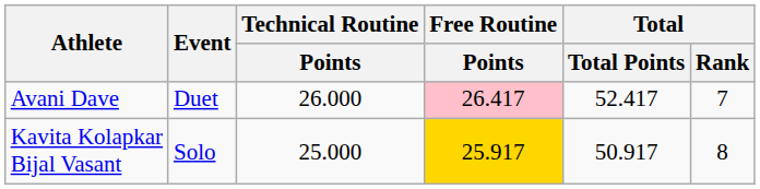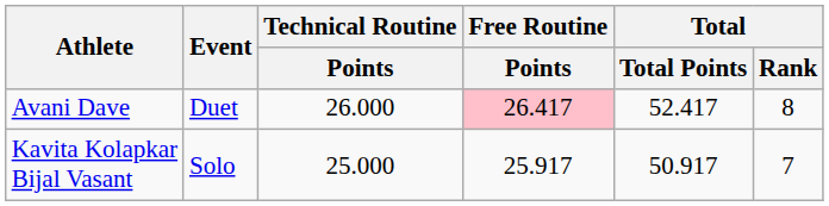 <table class=wikitable style="font-size:90%">
 <tr>
 <th rowspan="2">Athlete</th>
 <th rowspan="2">Event</th>
 <th>Technical Routine</th>
 <th>Free Routine</th>
 <th colspan="2">Total</th>
 </tr>
 <tr>
 <th>Points</th>
 <th>Points</th>
 <th>Total Points</th>
 <th>Rank</th>
 </tr>
 <tr align=center>
 <td align=left><a href='#'>Avani Dave</a></td>
 <td align=left><a href='#'>Duet</a></td>
 <td>26.000</td>
 <td style="background: pink;">26.417</td>
 <td>52.417</td>
-<td>7</td>
+<td>8</td>
 </tr>
 <tr align=center>
 <td align=left><a href='#'>Kavita Kolapkar</a><br><a href='#'>Bijal Vasant</a></td>
 <td align=left><a href='#'>Solo</a></td>
 <td>25.000</td>
-<td style="background: gold;">25.917</td>
+<td>25.917</td>
 <td>50.917</td>
-<td>8</td>
+<td>7</td>
 </tr>
 </table>
